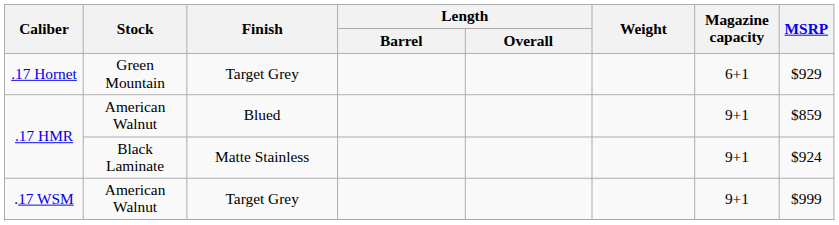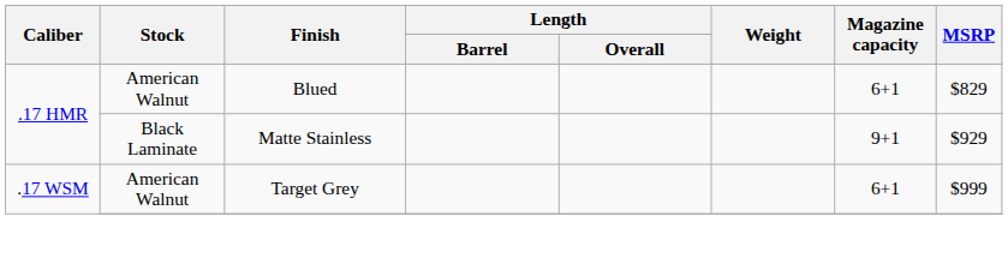 <table class="wikitable" align="center">
 <tr align="center" valign="center">
 <th rowspan="2" width = 75>Caliber</th>
 <th rowspan="2" width = 100>Stock</th>
 <th rowspan="2" width = 150>Finish</th>
 <th colspan="2">Length</th>
 <th rowspan="2" width = 100>Weight</th>
 <th rowspan="2" width = 80>Magazine<br>capacity</th>
 <th rowspan="2" width = 50><a href='#'>MSRP</a></th>
 </tr>
 <tr align="center" valign="center">
 <th width = 125>Barrel</th>
 <th width = 125>Overall</th>
 </tr>
 <tr align="center" valign="center">
-<td rowspan="1"><a href='#'>.17 Hornet</a></td>
-<td>Green Mountain</td>
-<td>Target Grey</td>
-<td></td>
-<td></td>
-<td></td>
-<td>6+1</td>
-<td>$929</td>
-</tr>
-<tr align="center" valign="center">
 <td rowspan="2"><a href='#'>.17 HMR</a></td>
 <td>American Walnut</td>
 <td>Blued</td>
 <td></td>
 <td></td>
 <td></td>
-<td>9+1</td>
-<td>$859</td>
+<td>6+1</td>
+<td>$829</td>
 </tr>
 <tr align="center" valign="center">
 <td>Black Laminate</td>
 <td>Matte Stainless</td>
 <td></td>
 <td></td>
 <td></td>
 <td>9+1</td>
-<td>$924</td>
+<td>$929</td>
 </tr>
 <tr align="center" valign="center">
 <td rowspan="3">.<a href='#'>17 WSM</a></td>
 <td>American Walnut</td>
 <td>Target Grey</td>
 <td></td>
 <td></td>
 <td></td>
-<td>9+1</td>
+<td>6+1</td>
 <td>$999</td>
 </tr>
 <tr>
 </tr>
 </table>
